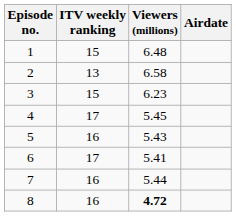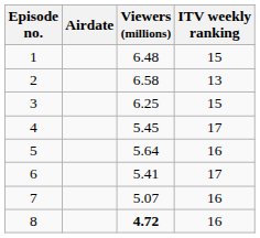 <table class="wikitable" style="text-align:center;">
 <tr>
 <th>Episode<br>no.</th>
+<th>Airdate</th>
+<th>Viewers<br><small>(millions)</small></th>
 <th>ITV weekly<br>ranking</th>
-<th>Viewers<br><small>(millions)</small></th>
-<th>Airdate</th>
 </tr>
 <tr>
 <td>1</td>
+<td></td>
+<td>6.48</td>
 <td>15</td>
-<td>6.48</td>
-<td></td>
 </tr>
 <tr>
 <td>2</td>
+<td></td>
+<td>6.58</td>
 <td>13</td>
-<td>6.58</td>
-<td></td>
 </tr>
 <tr>
 <td>3</td>
+<td></td>
+<td>6.25</td>
 <td>15</td>
-<td>6.23</td>
-<td></td>
 </tr>
 <tr>
 <td>4</td>
+<td></td>
+<td>5.45</td>
 <td>17</td>
-<td>5.45</td>
-<td></td>
 </tr>
 <tr>
 <td>5</td>
+<td></td>
+<td>5.64</td>
 <td>16</td>
-<td>5.43</td>
-<td></td>
 </tr>
 <tr>
 <td>6</td>
+<td></td>
+<td>5.41</td>
 <td>17</td>
-<td>5.41</td>
-<td></td>
 </tr>
 <tr>
 <td>7</td>
+<td></td>
+<td>5.07</td>
 <td>16</td>
-<td>5.44</td>
-<td></td>
 </tr>
 <tr>
 <td>8</td>
+<td></td>
+<td><strong>4.72</strong></td>
 <td>16</td>
-<td><strong>4.72</strong></td>
-<td></td>
 </tr>
 </table>
